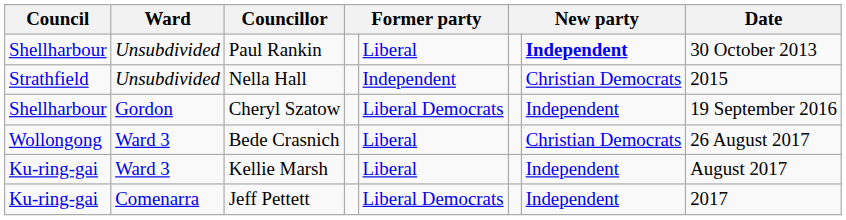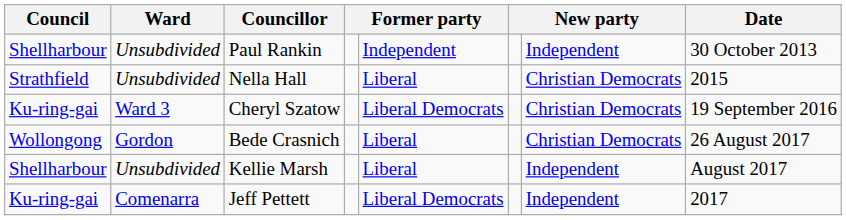 <table class="wikitable sortable">
 <tr>
 <th>Council</th>
 <th>Ward</th>
 <th>Councillor</th>
 <th colspan="2">Former party</th>
 <th colspan="2">New party</th>
 <th>Date</th>
 </tr>
 <tr>
 <td><a href='#'>Shellharbour</a></td>
 <td><em>Unsubdivided</em></td>
 <td>Paul Rankin</td>
 <td> </td>
-<td><a href='#'>Liberal</a></td>
+<td><a href='#'>Independent</a></td>
 <td> </td>
-<td><strong><a href='#'>Independent</a></strong></td>
+<td><a href='#'>Independent</a></td>
 <td>30 October 2013</td>
 </tr>
 <tr>
 <td><a href='#'>Strathfield</a></td>
 <td><em>Unsubdivided</em></td>
 <td>Nella Hall</td>
 <td> </td>
-<td><a href='#'>Independent</a></td>
+<td><a href='#'>Liberal</a></td>
 <td> </td>
 <td><a href='#'>Christian Democrats</a></td>
 <td>2015</td>
 </tr>
 <tr>
-<td><a href='#'>Shellharbour</a></td>
-<td><a href='#'>Gordon</a></td>
+<td><a href='#'>Ku-ring-gai</a></td>
+<td><a href='#'>Ward 3</a></td>
 <td>Cheryl Szatow</td>
 <td> </td>
 <td><a href='#'>Liberal Democrats</a></td>
 <td> </td>
-<td><a href='#'>Independent</a></td>
+<td><a href='#'>Christian Democrats</a></td>
 <td>19 September 2016</td>
 </tr>
 <tr>
 <td><a href='#'>Wollongong</a></td>
-<td><a href='#'>Ward 3</a></td>
+<td><a href='#'>Gordon</a></td>
 <td>Bede Crasnich</td>
 <td> </td>
 <td><a href='#'>Liberal</a></td>
 <td> </td>
 <td><a href='#'>Christian Democrats</a></td>
 <td>26 August 2017</td>
 </tr>
 <tr>
-<td><a href='#'>Ku-ring-gai</a></td>
-<td><a href='#'>Ward 3</a></td>
+<td><a href='#'>Shellharbour</a></td>
+<td><em>Unsubdivided</em></td>
 <td>Kellie Marsh</td>
 <td> </td>
 <td><a href='#'>Liberal</a></td>
 <td> </td>
 <td><a href='#'>Independent</a></td>
 <td>August 2017</td>
 </tr>
 <tr>
 <td><a href='#'>Ku-ring-gai</a></td>
 <td><a href='#'>Comenarra</a></td>
 <td>Jeff Pettett</td>
 <td> </td>
 <td><a href='#'>Liberal Democrats</a></td>
 <td> </td>
 <td><a href='#'>Independent</a></td>
 <td>2017</td>
 </tr>
 </table>
